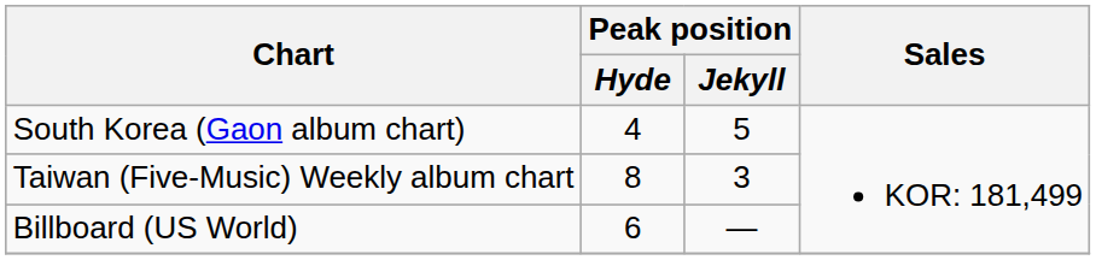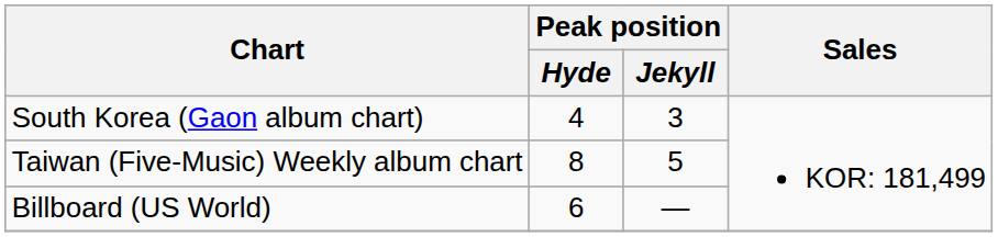 <table class="wikitable plainrowheaders">
 <tr>
 <th scope="col" rowspan=2>Chart</th>
 <th scope="col" colspan=2>Peak position</th>
 <th scope="col" rowspan=2>Sales</th>
 </tr>
 <tr>
 <th scope="col"><em>Hyde</em></th>
 <th scope="col"><em>Jekyll</em></th>
 </tr>
 <tr>
 <td>South Korea (<a href='#'>Gaon</a> album chart)</td>
 <td align="center">4</td>
-<td align="center">5</td>
+<td align="center">3</td>
 <td rowspan="3"><br><ul><li>KOR: 181,499</li></ul></td>
 </tr>
 <tr>
 <td>Taiwan (Five-Music) Weekly album chart</td>
 <td align="center">8</td>
-<td align="center">3</td>
+<td align="center">5</td>
 </tr>
 <tr>
 <td>Billboard (US World)</td>
 <td align="center">6</td>
 <td align="center">—</td>
 </tr>
 <tr>
 </tr>
 </table>
